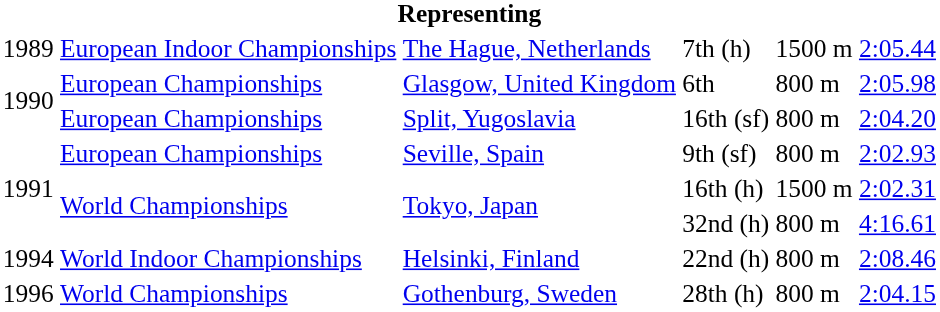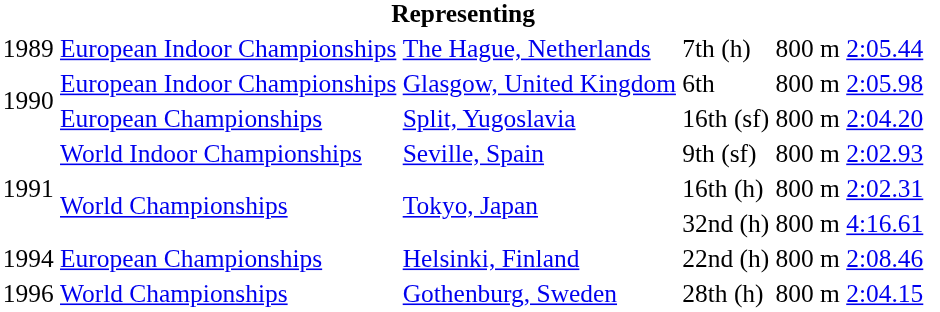 <table>
 <tr>
 <th colspan="6">Representing </th>
 </tr>
 <tr>
 <td>1989</td>
 <td><a href='#'>European Indoor Championships</a></td>
 <td><a href='#'>The Hague, Netherlands</a></td>
 <td>7th (h)</td>
-<td>1500 m</td>
+<td>800 m</td>
 <td><a href='#'>2:05.44</a></td>
 </tr>
 <tr>
 <td rowspan=2>1990</td>
-<td><a href='#'>European Championships</a></td>
+<td><a href='#'>European Indoor Championships</a></td>
 <td><a href='#'>Glasgow, United Kingdom</a></td>
 <td>6th</td>
 <td>800 m</td>
 <td><a href='#'>2:05.98</a></td>
 </tr>
 <tr>
 <td><a href='#'>European Championships</a></td>
 <td><a href='#'>Split, Yugoslavia</a></td>
 <td>16th (sf)</td>
 <td>800 m</td>
 <td><a href='#'>2:04.20</a></td>
 </tr>
 <tr>
 <td rowspan=3>1991</td>
-<td><a href='#'>European Championships</a></td>
+<td><a href='#'>World Indoor Championships</a></td>
 <td><a href='#'>Seville, Spain</a></td>
 <td>9th (sf)</td>
 <td>800 m</td>
 <td><a href='#'>2:02.93</a></td>
 </tr>
 <tr>
 <td rowspan=2><a href='#'>World Championships</a></td>
 <td rowspan=2><a href='#'>Tokyo, Japan</a></td>
 <td>16th (h)</td>
-<td>1500 m</td>
+<td>800 m</td>
 <td><a href='#'>2:02.31</a></td>
 </tr>
 <tr>
 <td>32nd (h)</td>
 <td>800 m</td>
 <td><a href='#'>4:16.61</a></td>
 </tr>
 <tr>
 <td>1994</td>
-<td><a href='#'>World Indoor Championships</a></td>
+<td><a href='#'>European Championships</a></td>
 <td><a href='#'>Helsinki, Finland</a></td>
 <td>22nd (h)</td>
 <td>800 m</td>
 <td><a href='#'>2:08.46</a></td>
 </tr>
 <tr>
 <td>1996</td>
 <td><a href='#'>World Championships</a></td>
 <td><a href='#'>Gothenburg, Sweden</a></td>
 <td>28th (h)</td>
 <td>800 m</td>
 <td><a href='#'>2:04.15</a></td>
 </tr>
 </table>
